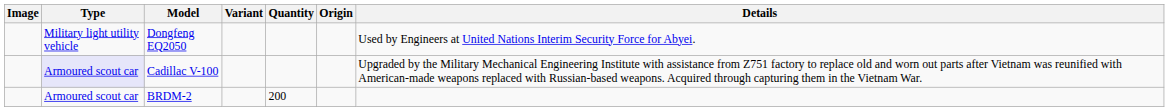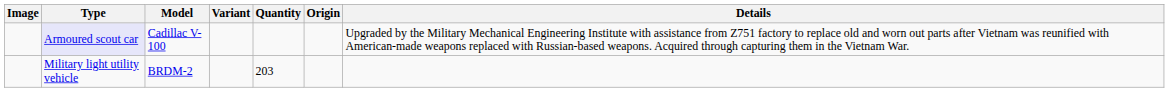 <table class="wikitable">
 <tr>
 <th>Image</th>
 <th>Type</th>
 <th>Model</th>
 <th>Variant</th>
 <th>Quantity</th>
 <th>Origin</th>
 <th>Details</th>
 </tr>
 <tr>
 <td></td>
-<td><a href='#'>Military light utility vehicle</a></td>
-<td><a href='#'>Dongfeng EQ2050</a></td>
-<td></td>
-<td></td>
-<td></td>
-<td>Used by Engineers at <a href='#'>United Nations Interim Security Force for Abyei</a>.</td>
-</tr>
-<tr>
-<td></td>
 <td style="background: lavender;"><a href='#'>Armoured scout car</a></td>
 <td><a href='#'>Cadillac V-100</a></td>
 <td></td>
 <td></td>
 <td></td>
 <td>Upgraded by the Military Mechanical Engineering Institute with assistance from Z751 factory to replace old and worn out parts after Vietnam was reunified with American-made weapons replaced with Russian-based weapons. Acquired through capturing them in the Vietnam War.</td>
 </tr>
 <tr>
 <td></td>
-<td><a href='#'>Armoured scout car</a></td>
+<td><a href='#'>Military light utility vehicle</a></td>
 <td><a href='#'>BRDM-2</a></td>
 <td></td>
-<td>200</td>
+<td>203</td>
 <td></td>
 <td></td>
 </tr>
 </table>
